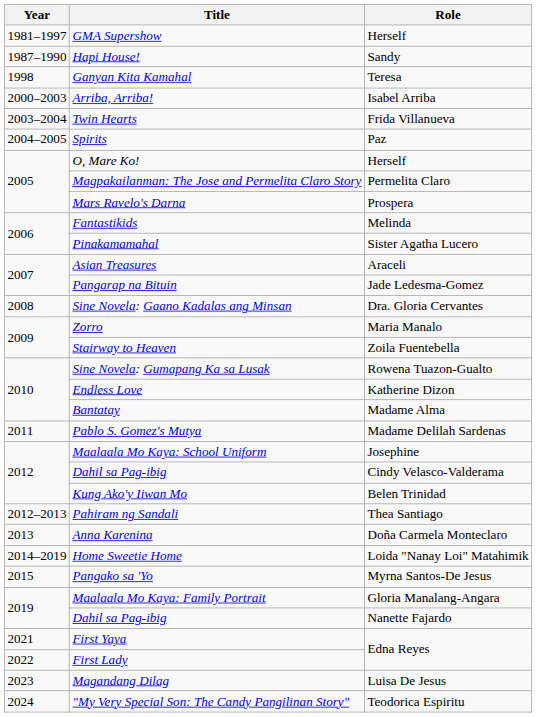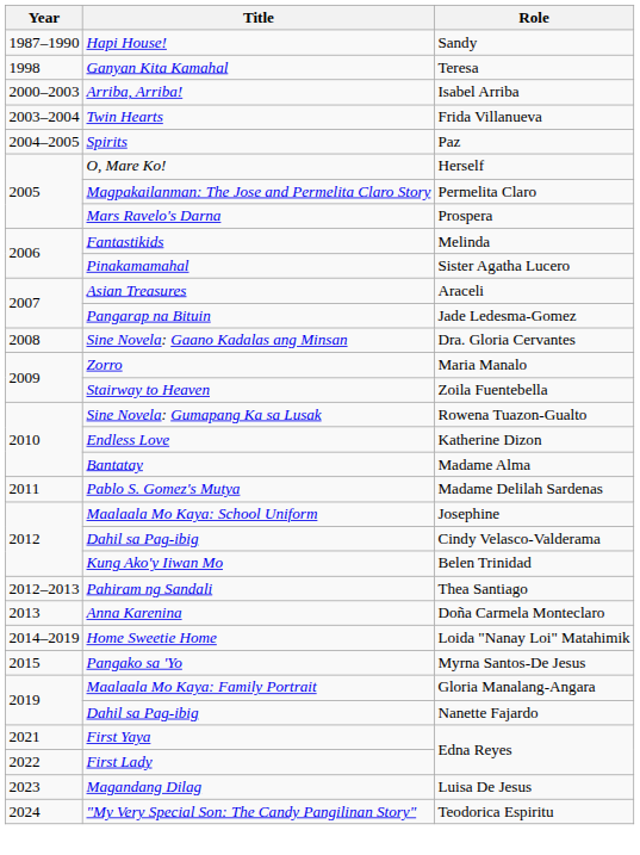 <table class="wikitable sortable">
 <tr>
 <th>Year</th>
 <th>Title</th>
 <th>Role</th>
-</tr>
-<tr>
-<td>1981–1997</td>
-<td><em><a href='#'>GMA Supershow</a></em></td>
-<td>Herself</td>
 </tr>
 <tr>
 <td>1987–1990</td>
 <td><em><a href='#'>Hapi House!</a></em></td>
 <td>Sandy</td>
 </tr>
 <tr>
 <td>1998</td>
 <td><em><a href='#'>Ganyan Kita Kamahal</a></em></td>
 <td>Teresa</td>
 </tr>
 <tr>
 <td>2000–2003</td>
 <td><em><a href='#'>Arriba, Arriba!</a></em></td>
 <td>Isabel Arriba</td>
 </tr>
 <tr>
 <td>2003–2004</td>
 <td><em><a href='#'>Twin Hearts</a></em></td>
 <td>Frida Villanueva</td>
 </tr>
 <tr>
 <td>2004–2005</td>
 <td><em><a href='#'>Spirits</a></em></td>
 <td>Paz</td>
 </tr>
 <tr>
 <td rowspan="3">2005</td>
 <td><em>O, Mare Ko!</em></td>
 <td>Herself</td>
 </tr>
 <tr>
 <td><em><a href='#'>Magpakailanman: The Jose and Permelita Claro Story</a></em></td>
 <td>Permelita Claro</td>
 </tr>
 <tr>
 <td><em><a href='#'>Mars Ravelo's Darna</a></em></td>
 <td>Prospera</td>
 </tr>
 <tr>
 <td rowspan="2">2006</td>
 <td><em><a href='#'>Fantastikids</a></em></td>
 <td>Melinda</td>
 </tr>
 <tr>
 <td><em><a href='#'>Pinakamamahal</a></em></td>
 <td>Sister Agatha Lucero</td>
 </tr>
 <tr>
 <td rowspan="2">2007</td>
 <td><em><a href='#'>Asian Treasures</a></em></td>
 <td>Araceli</td>
 </tr>
 <tr>
 <td><em><a href='#'>Pangarap na Bituin</a></em></td>
 <td>Jade Ledesma-Gomez</td>
 </tr>
 <tr>
 <td>2008</td>
 <td><em><a href='#'>Sine Novela</a>: <a href='#'>Gaano Kadalas ang Minsan</a></em></td>
 <td>Dra. Gloria Cervantes</td>
 </tr>
 <tr>
 <td rowspan="2">2009</td>
 <td><em><a href='#'>Zorro</a></em></td>
 <td>Maria Manalo</td>
 </tr>
 <tr>
 <td><em><a href='#'>Stairway to Heaven</a></em></td>
 <td>Zoila Fuentebella</td>
 </tr>
 <tr>
 <td rowspan="3">2010</td>
 <td><em><a href='#'>Sine Novela</a>: <a href='#'>Gumapang Ka sa Lusak</a></em></td>
 <td>Rowena Tuazon-Gualto</td>
 </tr>
 <tr>
 <td><em><a href='#'>Endless Love</a></em></td>
 <td>Katherine Dizon</td>
 </tr>
 <tr>
 <td><em><a href='#'>Bantatay</a></em></td>
 <td>Madame Alma</td>
 </tr>
 <tr>
 <td>2011</td>
 <td><em><a href='#'>Pablo S. Gomez's Mutya</a></em></td>
 <td>Madame Delilah Sardenas</td>
 </tr>
 <tr>
 <td rowspan="3">2012</td>
 <td><em><a href='#'>Maalaala Mo Kaya: School Uniform</a></em></td>
 <td>Josephine</td>
 </tr>
 <tr>
 <td><em><a href='#'>Dahil sa Pag-ibig</a></em></td>
 <td>Cindy Velasco-Valderama</td>
 </tr>
 <tr>
 <td><em><a href='#'>Kung Ako'y Iiwan Mo</a></em></td>
 <td>Belen Trinidad</td>
 </tr>
 <tr>
 <td>2012–2013</td>
 <td><em><a href='#'>Pahiram ng Sandali</a></em></td>
 <td>Thea Santiago</td>
 </tr>
 <tr>
 <td>2013</td>
 <td><em><a href='#'>Anna Karenina</a></em></td>
 <td>Doña Carmela Monteclaro</td>
 </tr>
 <tr>
 <td>2014–2019</td>
 <td><em><a href='#'>Home Sweetie Home</a></em></td>
 <td>Loida "Nanay Loi" Matahimik</td>
 </tr>
 <tr>
 <td>2015</td>
 <td><em><a href='#'>Pangako sa 'Yo</a></em></td>
 <td>Myrna Santos-De Jesus</td>
 </tr>
 <tr>
 <td rowspan="2">2019</td>
 <td><em><a href='#'>Maalaala Mo Kaya: Family Portrait</a></em></td>
 <td>Gloria Manalang-Angara</td>
 </tr>
 <tr>
 <td><em><a href='#'>Dahil sa Pag-ibig</a></em></td>
 <td>Nanette Fajardo</td>
 </tr>
 <tr>
 <td>2021</td>
 <td><em><a href='#'>First Yaya</a></em></td>
 <td rowspan="2">Edna Reyes</td>
 </tr>
 <tr>
 <td>2022</td>
 <td><em><a href='#'>First Lady</a></em></td>
 </tr>
 <tr>
 <td>2023</td>
 <td><em><a href='#'>Magandang Dilag</a></em></td>
 <td>Luisa De Jesus</td>
 </tr>
 <tr>
 <td>2024</td>
 <td><a href='#'><em>"My Very Special Son: The Candy Pangilinan Story"</em></a></td>
 <td>Teodorica Espiritu</td>
 </tr>
 </table>
